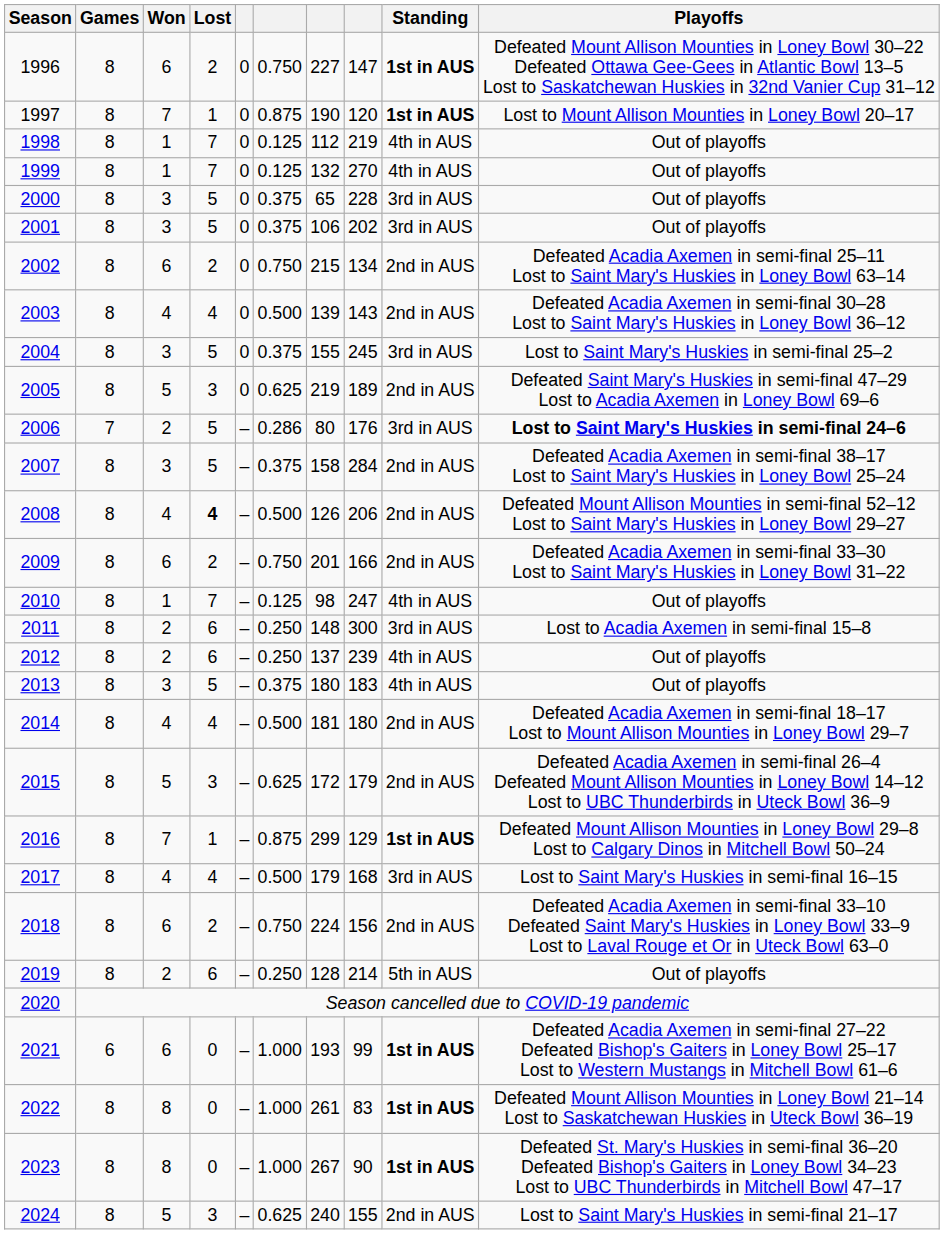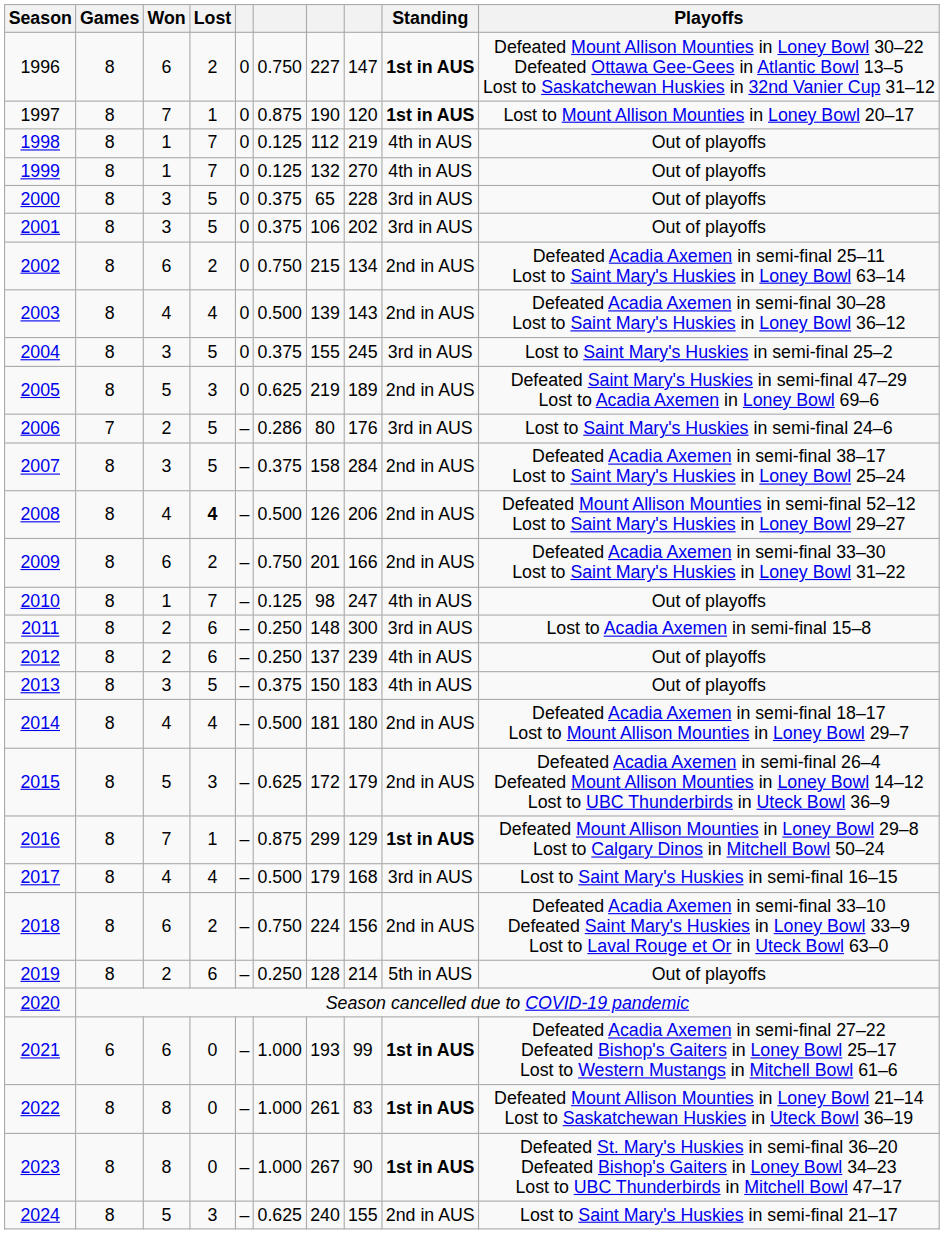 <table class="wikitable" style="text-align:center">
 <tr>
 <th>Season</th>
 <th>Games</th>
 <th>Won</th>
 <th>Lost</th>
 <th></th>
 <th></th>
 <th></th>
 <th></th>
 <th>Standing</th>
 <th>Playoffs</th>
 </tr>
 <tr>
 <td>1996</td>
 <td>8</td>
 <td>6</td>
 <td>2</td>
 <td>0</td>
 <td>0.750</td>
 <td>227</td>
 <td>147</td>
 <td><strong>1st in AUS</strong></td>
 <td>Defeated <a href='#'>Mount Allison Mounties</a> in <a href='#'>Loney Bowl</a> 30–22<br>Defeated <a href='#'>Ottawa Gee-Gees</a> in <a href='#'>Atlantic Bowl</a> 13–5<br>Lost to <a href='#'>Saskatchewan Huskies</a> in <a href='#'>32nd Vanier Cup</a> 31–12</td>
 </tr>
 <tr>
 <td>1997</td>
 <td>8</td>
 <td>7</td>
 <td>1</td>
 <td>0</td>
 <td>0.875</td>
 <td>190</td>
 <td>120</td>
 <td><strong>1st in AUS</strong></td>
 <td>Lost to <a href='#'>Mount Allison Mounties</a> in <a href='#'>Loney Bowl</a> 20–17</td>
 </tr>
 <tr>
 <td><a href='#'>1998</a></td>
 <td>8</td>
 <td>1</td>
 <td>7</td>
 <td>0</td>
 <td>0.125</td>
 <td>112</td>
 <td>219</td>
 <td>4th in AUS</td>
 <td>Out of playoffs</td>
 </tr>
 <tr>
 <td><a href='#'>1999</a></td>
 <td>8</td>
 <td>1</td>
 <td>7</td>
 <td>0</td>
 <td>0.125</td>
 <td>132</td>
 <td>270</td>
 <td>4th in AUS</td>
 <td>Out of playoffs</td>
 </tr>
 <tr>
 <td><a href='#'>2000</a></td>
 <td>8</td>
 <td>3</td>
 <td>5</td>
 <td>0</td>
 <td>0.375</td>
 <td>65</td>
 <td>228</td>
 <td>3rd in AUS</td>
 <td>Out of playoffs</td>
 </tr>
 <tr>
 <td><a href='#'>2001</a></td>
 <td>8</td>
 <td>3</td>
 <td>5</td>
 <td>0</td>
 <td>0.375</td>
 <td>106</td>
 <td>202</td>
 <td>3rd in AUS</td>
 <td>Out of playoffs</td>
 </tr>
 <tr>
 <td><a href='#'>2002</a></td>
 <td>8</td>
 <td>6</td>
 <td>2</td>
 <td>0</td>
 <td>0.750</td>
 <td>215</td>
 <td>134</td>
 <td>2nd in AUS</td>
 <td>Defeated <a href='#'>Acadia Axemen</a> in semi-final 25–11<br>Lost to <a href='#'>Saint Mary's Huskies</a> in <a href='#'>Loney Bowl</a> 63–14</td>
 </tr>
 <tr>
 <td><a href='#'>2003</a></td>
 <td>8</td>
 <td>4</td>
 <td>4</td>
 <td>0</td>
 <td>0.500</td>
 <td>139</td>
 <td>143</td>
 <td>2nd in AUS</td>
 <td>Defeated <a href='#'>Acadia Axemen</a> in semi-final 30–28<br>Lost to <a href='#'>Saint Mary's Huskies</a> in <a href='#'>Loney Bowl</a> 36–12</td>
 </tr>
 <tr>
 <td><a href='#'>2004</a></td>
 <td>8</td>
 <td>3</td>
 <td>5</td>
 <td>0</td>
 <td>0.375</td>
 <td>155</td>
 <td>245</td>
 <td>3rd in AUS</td>
 <td>Lost to <a href='#'>Saint Mary's Huskies</a> in semi-final 25–2</td>
 </tr>
 <tr>
 <td><a href='#'>2005</a></td>
 <td>8</td>
 <td>5</td>
 <td>3</td>
 <td>0</td>
 <td>0.625</td>
 <td>219</td>
 <td>189</td>
 <td>2nd in AUS</td>
 <td>Defeated <a href='#'>Saint Mary's Huskies</a> in semi-final 47–29<br>Lost to <a href='#'>Acadia Axemen</a> in <a href='#'>Loney Bowl</a> 69–6</td>
 </tr>
 <tr>
 <td><a href='#'>2006</a></td>
 <td>7</td>
 <td>2</td>
 <td>5</td>
 <td>–</td>
 <td>0.286</td>
 <td>80</td>
 <td>176</td>
 <td>3rd in AUS</td>
-<td><strong>Lost to <a href='#'>Saint Mary's Huskies</a> in semi-final 24–6</strong></td>
+<td>Lost to <a href='#'>Saint Mary's Huskies</a> in semi-final 24–6</td>
 </tr>
 <tr>
 <td><a href='#'>2007</a></td>
 <td>8</td>
 <td>3</td>
 <td>5</td>
 <td>–</td>
 <td>0.375</td>
 <td>158</td>
 <td>284</td>
 <td>2nd in AUS</td>
 <td>Defeated <a href='#'>Acadia Axemen</a> in semi-final 38–17<br>Lost to <a href='#'>Saint Mary's Huskies</a> in <a href='#'>Loney Bowl</a> 25–24</td>
 </tr>
 <tr>
 <td><a href='#'>2008</a></td>
 <td>8</td>
 <td>4</td>
 <td><strong>4</strong></td>
 <td>–</td>
 <td>0.500</td>
 <td>126</td>
 <td>206</td>
 <td>2nd in AUS</td>
 <td>Defeated <a href='#'>Mount Allison Mounties</a> in semi-final 52–12<br>Lost to <a href='#'>Saint Mary's Huskies</a> in <a href='#'>Loney Bowl</a> 29–27</td>
 </tr>
 <tr>
 <td><a href='#'>2009</a></td>
 <td>8</td>
 <td>6</td>
 <td>2</td>
 <td>–</td>
 <td>0.750</td>
 <td>201</td>
 <td>166</td>
 <td>2nd in AUS</td>
 <td>Defeated <a href='#'>Acadia Axemen</a> in semi-final 33–30<br>Lost to <a href='#'>Saint Mary's Huskies</a> in <a href='#'>Loney Bowl</a> 31–22</td>
 </tr>
 <tr>
 <td><a href='#'>2010</a></td>
 <td>8</td>
 <td>1</td>
 <td>7</td>
 <td>–</td>
 <td>0.125</td>
 <td>98</td>
 <td>247</td>
 <td>4th in AUS</td>
 <td>Out of playoffs</td>
 </tr>
 <tr>
 <td><a href='#'>2011</a></td>
 <td>8</td>
 <td>2</td>
 <td>6</td>
 <td>–</td>
 <td>0.250</td>
 <td>148</td>
 <td>300</td>
 <td>3rd in AUS</td>
 <td>Lost to <a href='#'>Acadia Axemen</a> in semi-final 15–8</td>
 </tr>
 <tr>
 <td><a href='#'>2012</a></td>
 <td>8</td>
 <td>2</td>
 <td>6</td>
 <td>–</td>
 <td>0.250</td>
 <td>137</td>
 <td>239</td>
 <td>4th in AUS</td>
 <td>Out of playoffs</td>
 </tr>
 <tr>
 <td><a href='#'>2013</a></td>
 <td>8</td>
 <td>3</td>
 <td>5</td>
 <td>–</td>
 <td>0.375</td>
-<td>180</td>
+<td>150</td>
 <td>183</td>
 <td>4th in AUS</td>
 <td>Out of playoffs</td>
 </tr>
 <tr>
 <td><a href='#'>2014</a></td>
 <td>8</td>
 <td>4</td>
 <td>4</td>
 <td>–</td>
 <td>0.500</td>
 <td>181</td>
 <td>180</td>
 <td>2nd in AUS</td>
 <td>Defeated <a href='#'>Acadia Axemen</a> in semi-final 18–17<br>Lost to <a href='#'>Mount Allison Mounties</a> in <a href='#'>Loney Bowl</a> 29–7</td>
 </tr>
 <tr>
 <td><a href='#'>2015</a></td>
 <td>8</td>
 <td>5</td>
 <td>3</td>
 <td>–</td>
 <td>0.625</td>
 <td>172</td>
 <td>179</td>
 <td>2nd in AUS</td>
 <td>Defeated <a href='#'>Acadia Axemen</a> in semi-final 26–4<br>Defeated <a href='#'>Mount Allison Mounties</a> in <a href='#'>Loney Bowl</a> 14–12<br>Lost to <a href='#'>UBC Thunderbirds</a> in <a href='#'>Uteck Bowl</a> 36–9</td>
 </tr>
 <tr>
 <td><a href='#'>2016</a></td>
 <td>8</td>
 <td>7</td>
 <td>1</td>
 <td>–</td>
 <td>0.875</td>
 <td>299</td>
 <td>129</td>
 <td><strong>1st in AUS</strong></td>
 <td>Defeated <a href='#'>Mount Allison Mounties</a> in <a href='#'>Loney Bowl</a> 29–8<br>Lost to <a href='#'>Calgary Dinos</a> in <a href='#'>Mitchell Bowl</a> 50–24</td>
 </tr>
 <tr>
 <td><a href='#'>2017</a></td>
 <td>8</td>
 <td>4</td>
 <td>4</td>
 <td>–</td>
 <td>0.500</td>
 <td>179</td>
 <td>168</td>
 <td>3rd in AUS</td>
 <td>Lost to <a href='#'>Saint Mary's Huskies</a> in semi-final 16–15</td>
 </tr>
 <tr>
 <td><a href='#'>2018</a></td>
 <td>8</td>
 <td>6</td>
 <td>2</td>
 <td>–</td>
 <td>0.750</td>
 <td>224</td>
 <td>156</td>
 <td>2nd in AUS</td>
 <td>Defeated <a href='#'>Acadia Axemen</a> in semi-final 33–10<br>Defeated <a href='#'>Saint Mary's Huskies</a> in <a href='#'>Loney Bowl</a> 33–9<br>Lost to <a href='#'>Laval Rouge et Or</a> in <a href='#'>Uteck Bowl</a> 63–0</td>
 </tr>
 <tr>
 <td><a href='#'>2019</a></td>
 <td>8</td>
 <td>2</td>
 <td>6</td>
 <td>–</td>
 <td>0.250</td>
 <td>128</td>
 <td>214</td>
 <td>5th in AUS</td>
 <td>Out of playoffs</td>
 </tr>
 <tr>
 <td><a href='#'>2020</a></td>
 <td align="center" colSpan="9"><em>Season cancelled due to <a href='#'>COVID-19 pandemic</a></em></td>
 </tr>
 <tr>
 <td><a href='#'>2021</a></td>
 <td>6</td>
 <td>6</td>
 <td>0</td>
 <td>–</td>
 <td>1.000</td>
 <td>193</td>
 <td>99</td>
 <td><strong>1st in AUS</strong></td>
 <td>Defeated <a href='#'>Acadia Axemen</a> in semi-final 27–22<br>Defeated <a href='#'>Bishop's Gaiters</a> in <a href='#'>Loney Bowl</a> 25–17<br>Lost to <a href='#'>Western Mustangs</a> in <a href='#'>Mitchell Bowl</a> 61–6</td>
 </tr>
 <tr>
 <td><a href='#'>2022</a></td>
 <td>8</td>
 <td>8</td>
 <td>0</td>
 <td>–</td>
 <td>1.000</td>
 <td>261</td>
 <td>83</td>
 <td><strong>1st in AUS</strong></td>
 <td>Defeated <a href='#'>Mount Allison Mounties</a> in <a href='#'>Loney Bowl</a> 21–14<br>Lost to <a href='#'>Saskatchewan Huskies</a> in <a href='#'>Uteck Bowl</a> 36–19</td>
 </tr>
 <tr>
 <td><a href='#'>2023</a></td>
 <td>8</td>
 <td>8</td>
 <td>0</td>
 <td>–</td>
 <td>1.000</td>
 <td>267</td>
 <td>90</td>
 <td><strong>1st in AUS</strong></td>
 <td>Defeated <a href='#'>St. Mary's Huskies</a> in semi-final 36–20<br>Defeated <a href='#'>Bishop's Gaiters</a> in <a href='#'>Loney Bowl</a> 34–23<br>Lost to <a href='#'>UBC Thunderbirds</a> in <a href='#'>Mitchell Bowl</a> 47–17</td>
 </tr>
 <tr>
 <td><a href='#'>2024</a></td>
 <td>8</td>
 <td>5</td>
 <td>3</td>
 <td>–</td>
 <td>0.625</td>
 <td>240</td>
 <td>155</td>
 <td>2nd in AUS</td>
 <td>Lost to <a href='#'>Saint Mary's Huskies</a> in semi-final 21–17</td>
 </tr>
 </table>
